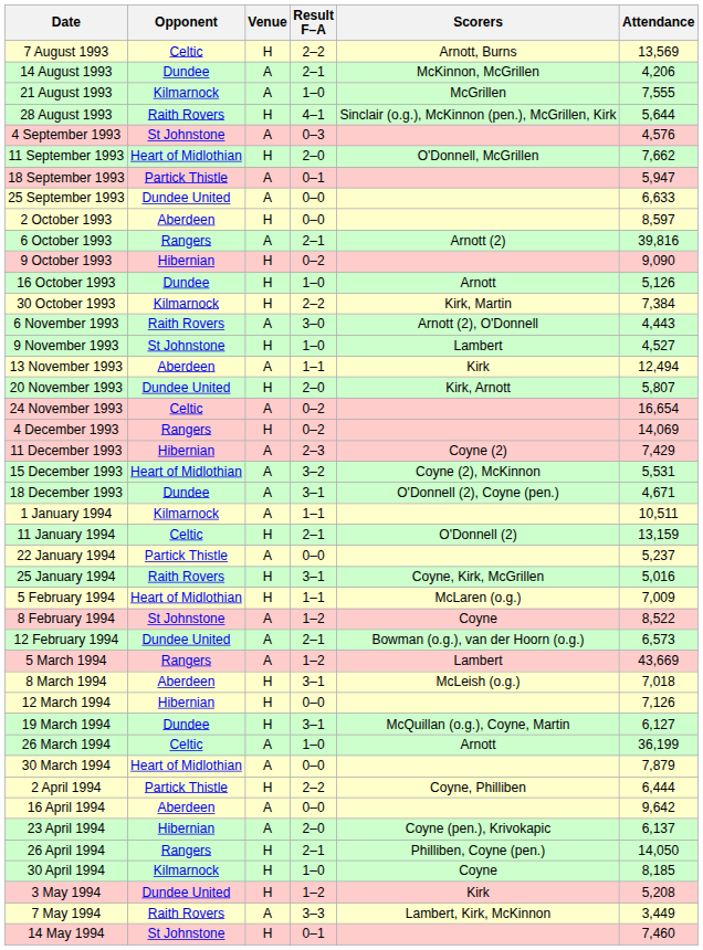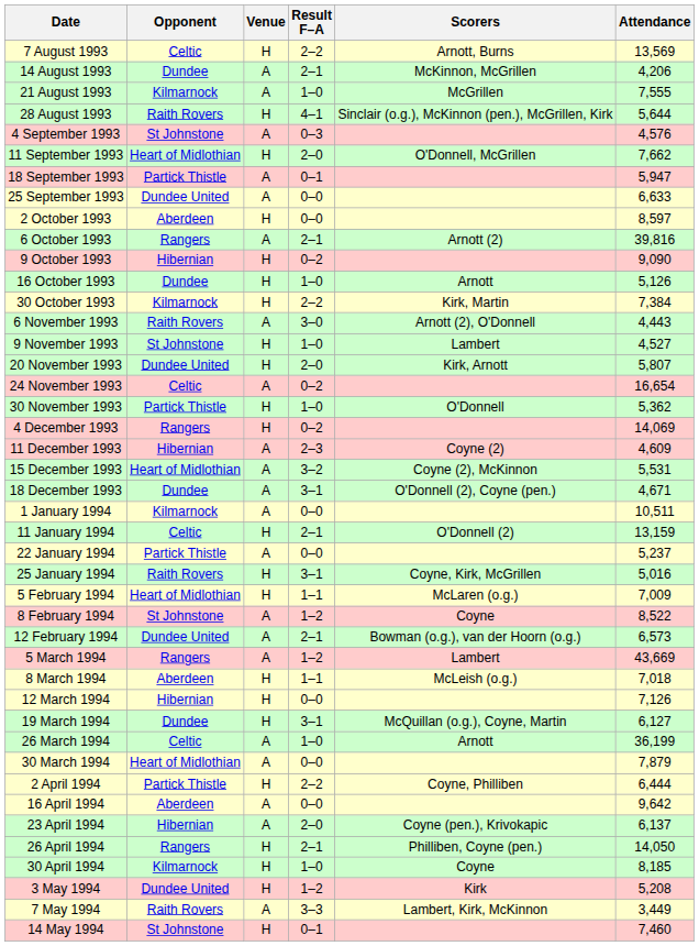 <table class="wikitable sortable" style="text-align:center;">
 <tr>
 <th>Date</th>
 <th>Opponent</th>
 <th>Venue</th>
 <th>Result<br>F–A</th>
 <th class=unsortable>Scorers</th>
 <th>Attendance</th>
 </tr>
 <tr bgcolor="#FFFFCC">
 <td>7 August 1993</td>
 <td><a href='#'>Celtic</a></td>
 <td>H</td>
 <td>2–2</td>
 <td>Arnott, Burns</td>
 <td>13,569</td>
 </tr>
 <tr bgcolor="#CCFFCC">
 <td>14 August 1993</td>
 <td><a href='#'>Dundee</a></td>
 <td>A</td>
 <td>2–1</td>
 <td>McKinnon, McGrillen</td>
 <td>4,206</td>
 </tr>
 <tr bgcolor="#CCFFCC">
 <td>21 August 1993</td>
 <td><a href='#'>Kilmarnock</a></td>
 <td>A</td>
 <td>1–0</td>
 <td>McGrillen</td>
 <td>7,555</td>
 </tr>
 <tr bgcolor="#CCFFCC">
 <td>28 August 1993</td>
 <td><a href='#'>Raith Rovers</a></td>
 <td>H</td>
 <td>4–1</td>
 <td>Sinclair (o.g.), McKinnon (pen.), McGrillen, Kirk</td>
 <td>5,644</td>
 </tr>
 <tr bgcolor="#FFCCCC">
 <td>4 September 1993</td>
 <td><a href='#'>St Johnstone</a></td>
 <td>A</td>
 <td>0–3</td>
 <td></td>
 <td>4,576</td>
 </tr>
 <tr bgcolor="#CCFFCC">
 <td>11 September 1993</td>
 <td><a href='#'>Heart of Midlothian</a></td>
 <td>H</td>
 <td>2–0</td>
 <td>O'Donnell, McGrillen</td>
 <td>7,662</td>
 </tr>
 <tr bgcolor="#FFCCCC">
 <td>18 September 1993</td>
 <td><a href='#'>Partick Thistle</a></td>
 <td>A</td>
 <td>0–1</td>
 <td></td>
 <td>5,947</td>
 </tr>
 <tr bgcolor="#FFFFCC">
 <td>25 September 1993</td>
 <td><a href='#'>Dundee United</a></td>
 <td>A</td>
 <td>0–0</td>
 <td></td>
 <td>6,633</td>
 </tr>
 <tr bgcolor="#FFFFCC">
 <td>2 October 1993</td>
 <td><a href='#'>Aberdeen</a></td>
 <td>H</td>
 <td>0–0</td>
 <td></td>
 <td>8,597</td>
 </tr>
 <tr bgcolor="#CCFFCC">
 <td>6 October 1993</td>
 <td><a href='#'>Rangers</a></td>
 <td>A</td>
 <td>2–1</td>
 <td>Arnott (2)</td>
 <td>39,816</td>
 </tr>
 <tr bgcolor="#FFCCCC">
 <td>9 October 1993</td>
 <td><a href='#'>Hibernian</a></td>
 <td>H</td>
 <td>0–2</td>
 <td></td>
 <td>9,090</td>
 </tr>
 <tr bgcolor="#CCFFCC">
 <td>16 October 1993</td>
 <td><a href='#'>Dundee</a></td>
 <td>H</td>
 <td>1–0</td>
 <td>Arnott</td>
 <td>5,126</td>
 </tr>
 <tr bgcolor="#FFFFCC">
 <td>30 October 1993</td>
 <td><a href='#'>Kilmarnock</a></td>
 <td>H</td>
 <td>2–2</td>
 <td>Kirk, Martin</td>
 <td>7,384</td>
 </tr>
 <tr bgcolor="#CCFFCC">
 <td>6 November 1993</td>
 <td><a href='#'>Raith Rovers</a></td>
 <td>A</td>
 <td>3–0</td>
 <td>Arnott (2), O'Donnell</td>
 <td>4,443</td>
 </tr>
 <tr bgcolor="#CCFFCC">
 <td>9 November 1993</td>
 <td><a href='#'>St Johnstone</a></td>
 <td>H</td>
 <td>1–0</td>
 <td>Lambert</td>
 <td>4,527</td>
 </tr>
-<tr bgcolor="#FFFFCC">
-<td>13 November 1993</td>
-<td><a href='#'>Aberdeen</a></td>
-<td>A</td>
-<td>1–1</td>
-<td>Kirk</td>
-<td>12,494</td>
-</tr>
 <tr bgcolor="#CCFFCC">
 <td>20 November 1993</td>
 <td><a href='#'>Dundee United</a></td>
 <td>H</td>
 <td>2–0</td>
 <td>Kirk, Arnott</td>
 <td>5,807</td>
 </tr>
 <tr bgcolor="#FFCCCC">
 <td>24 November 1993</td>
 <td><a href='#'>Celtic</a></td>
 <td>A</td>
 <td>0–2</td>
 <td></td>
 <td>16,654</td>
 </tr>
+<tr bgcolor="#CCFFCC">
+<td>30 November 1993</td>
+<td><a href='#'>Partick Thistle</a></td>
+<td>H</td>
+<td>1–0</td>
+<td>O'Donnell</td>
+<td>5,362</td>
+</tr>
 <tr bgcolor="#FFCCCC">
 <td>4 December 1993</td>
 <td><a href='#'>Rangers</a></td>
 <td>H</td>
 <td>0–2</td>
 <td></td>
 <td>14,069</td>
 </tr>
 <tr bgcolor="#FFCCCC">
 <td>11 December 1993</td>
 <td><a href='#'>Hibernian</a></td>
 <td>A</td>
 <td>2–3</td>
 <td>Coyne (2)</td>
-<td>7,429</td>
+<td>4,609</td>
 </tr>
 <tr bgcolor="#CCFFCC">
 <td>15 December 1993</td>
 <td><a href='#'>Heart of Midlothian</a></td>
 <td>A</td>
 <td>3–2</td>
 <td>Coyne (2), McKinnon</td>
 <td>5,531</td>
 </tr>
 <tr bgcolor="#CCFFCC">
 <td>18 December 1993</td>
 <td><a href='#'>Dundee</a></td>
 <td>A</td>
 <td>3–1</td>
 <td>O'Donnell (2), Coyne (pen.)</td>
 <td>4,671</td>
 </tr>
 <tr bgcolor="#FFFFCC">
 <td>1 January 1994</td>
 <td><a href='#'>Kilmarnock</a></td>
 <td>A</td>
-<td>1–1</td>
+<td>0–0</td>
 <td></td>
 <td>10,511</td>
 </tr>
 <tr bgcolor="#CCFFCC">
 <td>11 January 1994</td>
 <td><a href='#'>Celtic</a></td>
 <td>H</td>
 <td>2–1</td>
 <td>O'Donnell (2)</td>
 <td>13,159</td>
 </tr>
 <tr bgcolor="#FFFFCC">
 <td>22 January 1994</td>
 <td><a href='#'>Partick Thistle</a></td>
 <td>A</td>
 <td>0–0</td>
 <td></td>
 <td>5,237</td>
 </tr>
 <tr bgcolor="#CCFFCC">
 <td>25 January 1994</td>
 <td><a href='#'>Raith Rovers</a></td>
 <td>H</td>
 <td>3–1</td>
 <td>Coyne, Kirk, McGrillen</td>
 <td>5,016</td>
 </tr>
 <tr bgcolor="#FFFFCC">
 <td>5 February 1994</td>
 <td><a href='#'>Heart of Midlothian</a></td>
 <td>H</td>
 <td>1–1</td>
 <td>McLaren (o.g.)</td>
 <td>7,009</td>
 </tr>
 <tr bgcolor="#FFCCCC">
 <td>8 February 1994</td>
 <td><a href='#'>St Johnstone</a></td>
 <td>A</td>
 <td>1–2</td>
 <td>Coyne</td>
 <td>8,522</td>
 </tr>
 <tr bgcolor="#CCFFCC">
 <td>12 February 1994</td>
 <td><a href='#'>Dundee United</a></td>
 <td>A</td>
 <td>2–1</td>
 <td>Bowman (o.g.), van der Hoorn (o.g.)</td>
 <td>6,573</td>
 </tr>
 <tr bgcolor="#FFCCCC">
 <td>5 March 1994</td>
 <td><a href='#'>Rangers</a></td>
 <td>A</td>
 <td>1–2</td>
 <td>Lambert</td>
 <td>43,669</td>
 </tr>
 <tr bgcolor="#FFFFCC">
 <td>8 March 1994</td>
 <td><a href='#'>Aberdeen</a></td>
 <td>H</td>
-<td>3–1</td>
+<td>1–1</td>
 <td>McLeish (o.g.)</td>
 <td>7,018</td>
 </tr>
 <tr bgcolor="#FFFFCC">
 <td>12 March 1994</td>
 <td><a href='#'>Hibernian</a></td>
 <td>H</td>
 <td>0–0</td>
 <td></td>
 <td>7,126</td>
 </tr>
 <tr bgcolor="#CCFFCC">
 <td>19 March 1994</td>
 <td><a href='#'>Dundee</a></td>
 <td>H</td>
 <td>3–1</td>
 <td>McQuillan (o.g.), Coyne, Martin</td>
 <td>6,127</td>
 </tr>
 <tr bgcolor="#CCFFCC">
 <td>26 March 1994</td>
 <td><a href='#'>Celtic</a></td>
 <td>A</td>
 <td>1–0</td>
 <td>Arnott</td>
 <td>36,199</td>
 </tr>
 <tr bgcolor="#FFFFCC">
 <td>30 March 1994</td>
 <td><a href='#'>Heart of Midlothian</a></td>
 <td>A</td>
 <td>0–0</td>
 <td></td>
 <td>7,879</td>
 </tr>
 <tr bgcolor="#FFFFCC">
 <td>2 April 1994</td>
 <td><a href='#'>Partick Thistle</a></td>
 <td>H</td>
 <td>2–2</td>
 <td>Coyne, Philliben</td>
 <td>6,444</td>
 </tr>
 <tr bgcolor="#FFFFCC">
 <td>16 April 1994</td>
 <td><a href='#'>Aberdeen</a></td>
 <td>A</td>
 <td>0–0</td>
 <td></td>
 <td>9,642</td>
 </tr>
 <tr bgcolor="#CCFFCC">
 <td>23 April 1994</td>
 <td><a href='#'>Hibernian</a></td>
 <td>A</td>
 <td>2–0</td>
 <td>Coyne (pen.), Krivokapic</td>
 <td>6,137</td>
 </tr>
 <tr bgcolor="#CCFFCC">
 <td>26 April 1994</td>
 <td><a href='#'>Rangers</a></td>
 <td>H</td>
 <td>2–1</td>
 <td>Philliben, Coyne (pen.)</td>
 <td>14,050</td>
 </tr>
 <tr bgcolor="#CCFFCC">
 <td>30 April 1994</td>
 <td><a href='#'>Kilmarnock</a></td>
 <td>H</td>
 <td>1–0</td>
 <td>Coyne</td>
 <td>8,185</td>
 </tr>
 <tr bgcolor="#FFCCCC">
 <td>3 May 1994</td>
 <td><a href='#'>Dundee United</a></td>
 <td>H</td>
 <td>1–2</td>
 <td>Kirk</td>
 <td>5,208</td>
 </tr>
 <tr bgcolor="#FFFFCC">
 <td>7 May 1994</td>
 <td><a href='#'>Raith Rovers</a></td>
 <td>A</td>
 <td>3–3</td>
 <td>Lambert, Kirk, McKinnon</td>
 <td>3,449</td>
 </tr>
 <tr bgcolor="#FFCCCC">
 <td>14 May 1994</td>
 <td><a href='#'>St Johnstone</a></td>
 <td>H</td>
 <td>0–1</td>
 <td></td>
 <td>7,460</td>
 </tr>
 </table>
